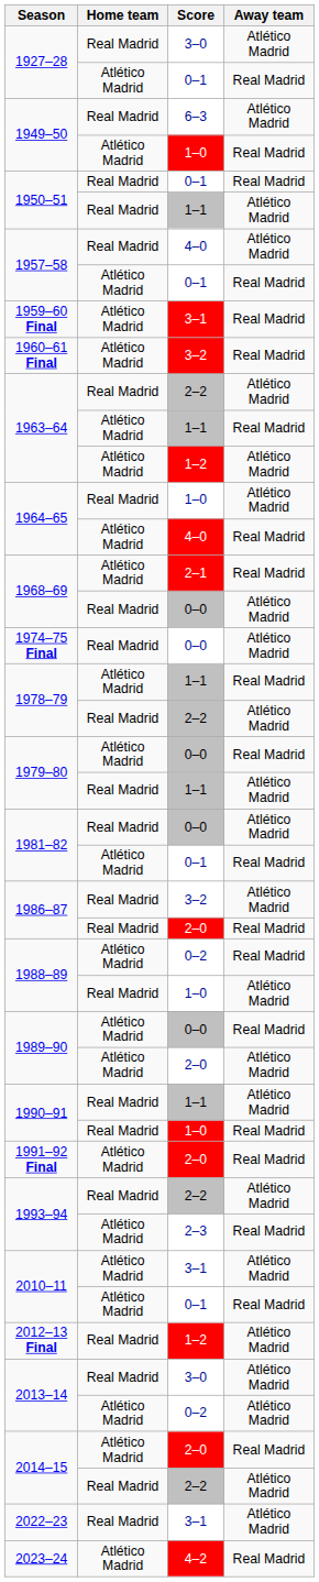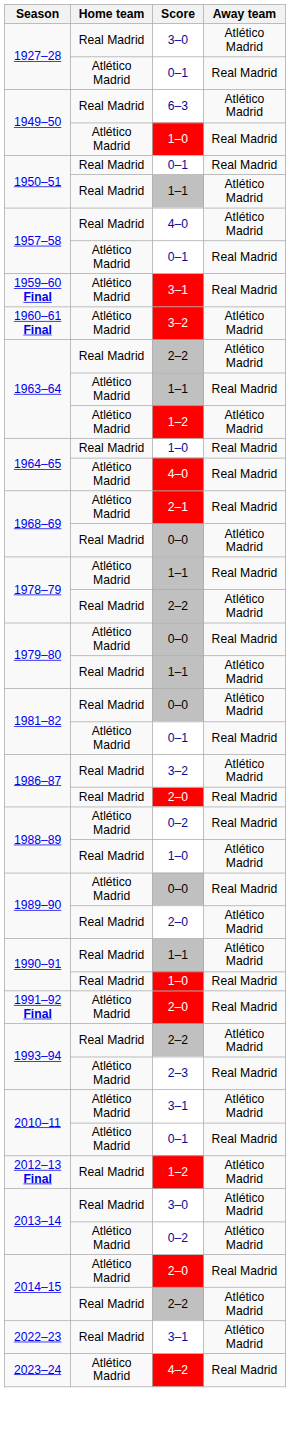 <table class="wikitable">
 <tr>
 <th width=80>Season</th>
 <th width=100>Home team</th>
 <th width=60>Score</th>
 <th width=100>Away team</th>
 </tr>
 <tr>
 <td rowspan=2 align="center"><a href='#'>1927–28</a></td>
 <td align="center">Real Madrid</td>
 <td align="center" style="background:#fff; color:#000c99">3–0</td>
 <td align="center">Atlético Madrid</td>
 </tr>
 <tr>
 <td align="center">Atlético Madrid</td>
 <td align="center" style="background:#fff; color:#000c99">0–1</td>
 <td align="center">Real Madrid</td>
 </tr>
 <tr>
 <td rowspan=2 align="center"><a href='#'>1949–50</a></td>
 <td align="center">Real Madrid</td>
 <td align="center" style="background:#fff; color:#000c99">6–3</td>
 <td align="center">Atlético Madrid</td>
 </tr>
 <tr>
 <td align="center">Atlético Madrid</td>
 <td align="center" style="background:#FF0000; color:#fff">1–0</td>
 <td align="center">Real Madrid</td>
 </tr>
 <tr>
 <td rowspan=2 align="center"><a href='#'>1950–51</a></td>
 <td align="center">Real Madrid</td>
 <td align="center" style="background:#fff; color:#000c99">0–1</td>
 <td align="center">Real Madrid</td>
 </tr>
 <tr>
 <td align="center">Real Madrid</td>
 <td align="center" style="background:silver; color:#000000">1–1</td>
 <td align="center">Atlético Madrid</td>
 </tr>
 <tr>
 <td rowspan=2 align="center"><a href='#'>1957–58</a></td>
 <td align="center">Real Madrid</td>
 <td align="center" style="background:#fff; color:#000c99">4–0</td>
 <td align="center">Atlético Madrid</td>
 </tr>
 <tr>
 <td align="center">Atlético Madrid</td>
 <td align="center" style="background:#fff; color:#000c99">0–1</td>
 <td align="center">Real Madrid</td>
 </tr>
 <tr>
 <td align="center"><a href='#'>1959–60</a><br><strong><a href='#'>Final</a></strong></td>
 <td align="center">Atlético Madrid</td>
 <td align="center" style="background:#FF0000; color:#fff">3–1</td>
 <td align="center">Real Madrid</td>
 </tr>
 <tr>
 <td align="center"><a href='#'>1960–61</a><br><strong><a href='#'>Final</a></strong></td>
 <td align="center">Atlético Madrid</td>
 <td align="center" style="background:#FF0000; color:#fff">3–2</td>
-<td align="center">Real Madrid</td>
+<td align="center">Atlético Madrid</td>
 </tr>
 <tr>
 <td rowspan=3 align="center"><a href='#'>1963–64</a></td>
 <td align="center">Real Madrid</td>
 <td align="center" style="background:silver; color:#000000">2–2</td>
 <td align="center">Atlético Madrid</td>
 </tr>
 <tr>
 <td align="center">Atlético Madrid</td>
 <td align="center" style="background:silver; color:#000000">1–1</td>
 <td align="center">Real Madrid</td>
 </tr>
 <tr>
 <td align="center">Atlético Madrid</td>
 <td align="center" style="background:#FF0000; color:#fff">1–2</td>
 <td align="center">Atlético Madrid</td>
 </tr>
 <tr>
 <td rowspan=2 align="center"><a href='#'>1964–65</a></td>
 <td align="center">Real Madrid</td>
 <td align="center" style="background:#fff; color:#000c99">1–0</td>
-<td align="center">Atlético Madrid</td>
+<td align="center">Real Madrid</td>
 </tr>
 <tr>
 <td align="center">Atlético Madrid</td>
 <td align="center" style="background:#FF0000; color:#fff">4–0</td>
 <td align="center">Real Madrid</td>
 </tr>
 <tr>
 <td rowspan=2 align="center"><a href='#'>1968–69</a></td>
 <td align="center">Atlético Madrid</td>
 <td align="center" style="background:#FF0000; color:#fff">2–1</td>
 <td align="center">Real Madrid</td>
 </tr>
 <tr>
 <td align="center">Real Madrid</td>
 <td align="center" style="background:silver; color:#000000">0–0</td>
-<td align="center">Atlético Madrid</td>
-</tr>
-<tr>
-<td align="center"><a href='#'>1974–75</a><br><strong><a href='#'>Final</a></strong></td>
-<td align="center">Real Madrid</td>
-<td align="center" style="background:#fff; color:#000c99">0–0</td>
 <td align="center">Atlético Madrid</td>
 </tr>
 <tr>
 <td rowspan=2 align="center"><a href='#'>1978–79</a></td>
 <td align="center">Atlético Madrid</td>
 <td align="center" style="background:silver; color:#000000">1–1</td>
 <td align="center">Real Madrid</td>
 </tr>
 <tr>
 <td align="center">Real Madrid</td>
 <td align="center" style="background:silver; color:#000000">2–2</td>
 <td align="center">Atlético Madrid</td>
 </tr>
 <tr>
 <td rowspan=2 align="center"><a href='#'>1979–80</a></td>
 <td align="center">Atlético Madrid</td>
 <td align="center" style="background:silver; color:#000000">0–0</td>
 <td align="center">Real Madrid</td>
 </tr>
 <tr>
 <td align="center">Real Madrid</td>
 <td align="center" style="background:silver; color:#000000">1–1</td>
 <td align="center">Atlético Madrid</td>
 </tr>
 <tr>
 <td rowspan=2 align="center"><a href='#'>1981–82</a></td>
 <td align="center">Real Madrid</td>
 <td align="center" style="background:silver; color:#000000">0–0</td>
 <td align="center">Atlético Madrid</td>
 </tr>
 <tr>
 <td align="center">Atlético Madrid</td>
 <td align="center" style="background:#fff; color:#000c99">0–1</td>
 <td align="center">Real Madrid</td>
 </tr>
 <tr>
 <td rowspan=2 align="center"><a href='#'>1986–87</a></td>
 <td align="center">Real Madrid</td>
 <td align="center" style="background:#fff; color:#000c99">3–2</td>
 <td align="center">Atlético Madrid</td>
 </tr>
 <tr>
 <td align="center">Real Madrid</td>
 <td align="center" style="background:#FF0000; color:#fff">2–0</td>
 <td align="center">Real Madrid</td>
 </tr>
 <tr>
 <td rowspan=2 align="center"><a href='#'>1988–89</a></td>
 <td align="center">Atlético Madrid</td>
 <td align="center" style="background:#fff; color:#000c99">0–2</td>
 <td align="center">Real Madrid</td>
 </tr>
 <tr>
 <td align="center">Real Madrid</td>
 <td align="center" style="background:#fff; color:#000c99">1–0</td>
 <td align="center">Atlético Madrid</td>
 </tr>
 <tr>
 <td rowspan=2 align="center"><a href='#'>1989–90</a></td>
 <td align="center">Atlético Madrid</td>
 <td align="center" style="background:silver; color:#000000">0–0</td>
 <td align="center">Real Madrid</td>
 </tr>
 <tr>
-<td align="center">Atlético Madrid</td>
+<td align="center">Real Madrid</td>
 <td align="center" style="background:#fff; color:#000c99">2–0</td>
 <td align="center">Atlético Madrid</td>
 </tr>
 <tr>
 <td rowspan=2 align="center"><a href='#'>1990–91</a></td>
 <td align="center">Real Madrid</td>
 <td align="center" style="background:silver; color:#000000">1–1</td>
 <td align="center">Atlético Madrid</td>
 </tr>
 <tr>
 <td align="center">Real Madrid</td>
 <td align="center" style="background:#FF0000; color:#fff">1–0</td>
 <td align="center">Real Madrid</td>
 </tr>
 <tr>
 <td align="center"><a href='#'>1991–92</a><br><strong><a href='#'>Final</a></strong></td>
 <td align="center">Atlético Madrid</td>
 <td align="center" style="background:#FF0000; color:#fff">2–0</td>
 <td align="center">Real Madrid</td>
 </tr>
 <tr>
 <td rowspan=2 align="center"><a href='#'>1993–94</a></td>
 <td align="center">Real Madrid</td>
 <td align="center" style="background:silver; color:#000000">2–2</td>
 <td align="center">Atlético Madrid</td>
 </tr>
 <tr>
 <td align="center">Atlético Madrid</td>
 <td align="center" style="background:#fff; color:#000c99">2–3</td>
 <td align="center">Real Madrid</td>
 </tr>
 <tr>
 <td rowspan=2 align="center"><a href='#'>2010–11</a></td>
 <td align="center">Atlético Madrid</td>
 <td align="center" style="background:#fff; color:#000c99">3–1</td>
 <td align="center">Atlético Madrid</td>
 </tr>
 <tr>
 <td align="center">Atlético Madrid</td>
 <td align="center" style="background:#fff; color:#000c99">0–1</td>
 <td align="center">Real Madrid</td>
 </tr>
 <tr>
 <td align="center"><a href='#'>2012–13</a><br><strong><a href='#'>Final</a></strong></td>
 <td align="center">Real Madrid</td>
 <td align="center" style="background:#FF0000; color:#fff">1–2</td>
 <td align="center">Atlético Madrid</td>
 </tr>
 <tr>
 <td rowspan=2 align="center"><a href='#'>2013–14</a></td>
 <td align="center">Real Madrid</td>
 <td align="center" style="background:#fff; color:#000c99">3–0</td>
 <td align="center">Atlético Madrid</td>
 </tr>
 <tr>
 <td align="center">Atlético Madrid</td>
 <td align="center" style="background:#fff; color:#000c99">0–2</td>
 <td align="center">Atlético Madrid</td>
 </tr>
 <tr>
 <td rowspan=2 align="center"><a href='#'>2014–15</a></td>
 <td align="center">Atlético Madrid</td>
 <td align="center" style="background:#FF0000; color:#fff">2–0</td>
 <td align="center">Real Madrid</td>
 </tr>
 <tr>
 <td align="center">Real Madrid</td>
 <td align="center" style="background:silver; color:#000000">2–2</td>
 <td align="center">Atlético Madrid</td>
 </tr>
 <tr>
 <td align="center"><a href='#'>2022–23</a></td>
 <td align="center">Real Madrid</td>
 <td align="center" style="background:#fff; color:#000c99">3–1</td>
 <td align="center">Atlético Madrid</td>
 </tr>
 <tr>
 <td align="center"><a href='#'>2023–24</a></td>
 <td align="center">Atlético Madrid</td>
 <td align="center" style="background:#FF0000; color:#fff">4–2</td>
 <td align="center">Real Madrid</td>
 </tr>
 </table>
